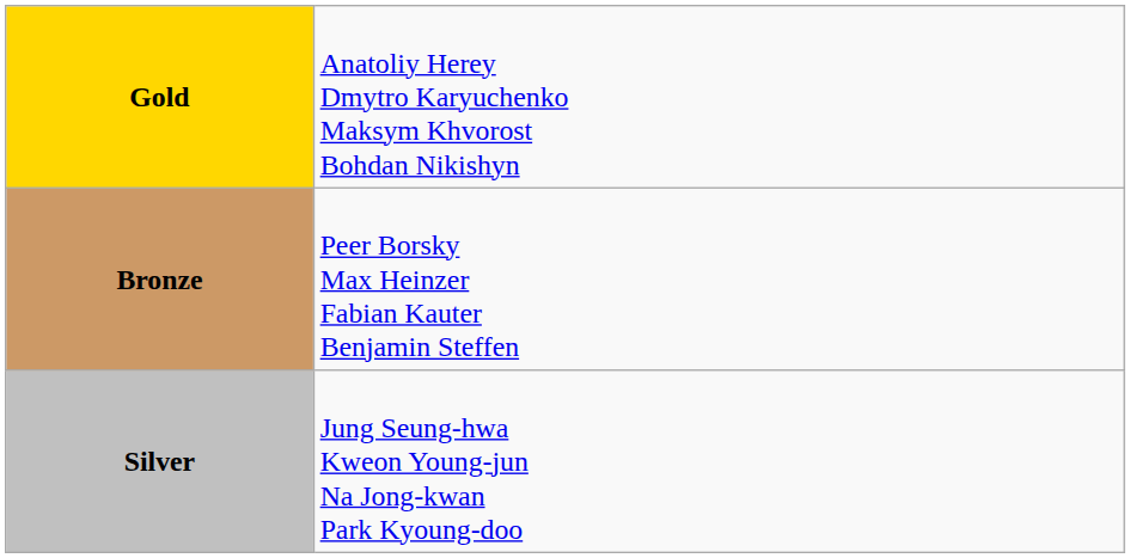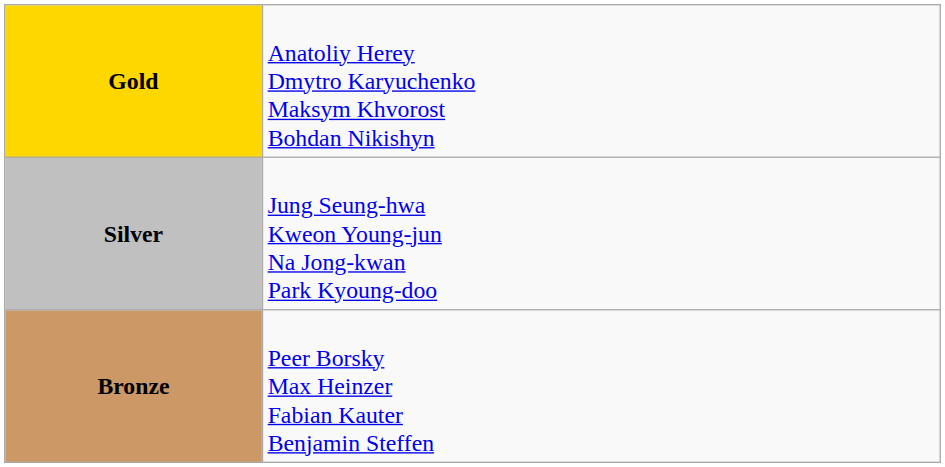 <table class="wikitable" style=" text-align:center; font-size:110%;" width="35%">
 <tr>
 <td bgcolor="gold"><strong>Gold</strong></td>
 <td align=left><br><a href='#'>Anatoliy Herey</a><br><a href='#'>Dmytro Karyuchenko</a><br><a href='#'>Maksym Khvorost</a><br><a href='#'>Bohdan Nikishyn</a></td>
 </tr>
 <tr>
+<td bgcolor="silver"><strong>Silver</strong></td>
+<td align=left><br><a href='#'>Jung Seung-hwa</a><br><a href='#'>Kweon Young-jun</a><br><a href='#'>Na Jong-kwan</a><br><a href='#'>Park Kyoung-doo</a></td>
+</tr>
+<tr>
 <td bgcolor="#cc9966"><strong>Bronze</strong></td>
 <td align=left><br><a href='#'>Peer Borsky</a><br><a href='#'>Max Heinzer</a><br><a href='#'>Fabian Kauter</a><br><a href='#'>Benjamin Steffen</a></td>
 </tr>
-<tr>
-<td bgcolor="silver"><strong>Silver</strong></td>
-<td align=left><br><a href='#'>Jung Seung-hwa</a><br><a href='#'>Kweon Young-jun</a><br><a href='#'>Na Jong-kwan</a><br><a href='#'>Park Kyoung-doo</a></td>
-</tr>
 </table>
